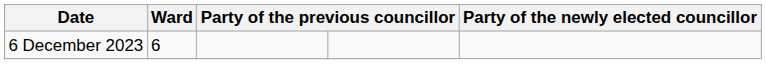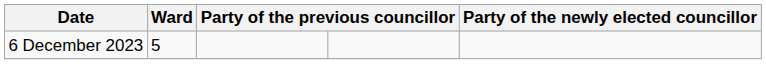 <table class="wikitable">
 <tr>
 <th>Date</th>
 <th>Ward</th>
 <th colspan=2>Party of the previous councillor</th>
 <th colspan=2>Party of the newly elected councillor</th>
 </tr>
 <tr>
 <td>6 December 2023</td>
-<td>6</td>
+<td>5</td>
 <td></td>
 <td></td>
 </tr>
 <tr>
 </tr>
 </table>
